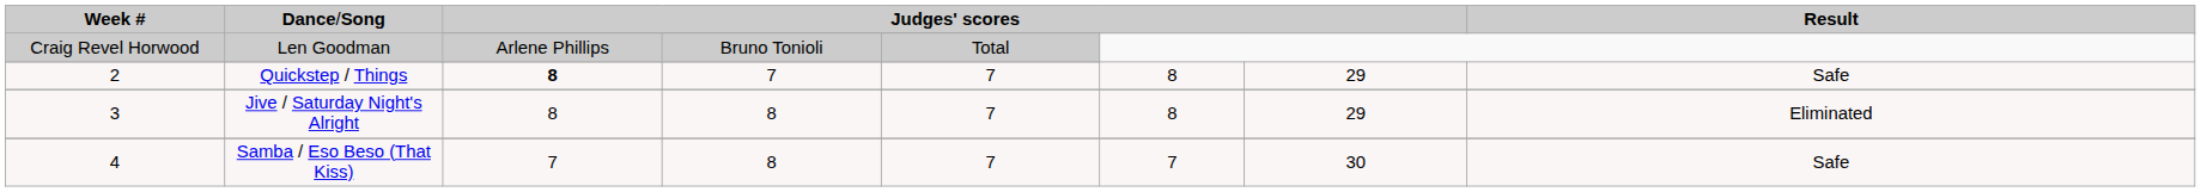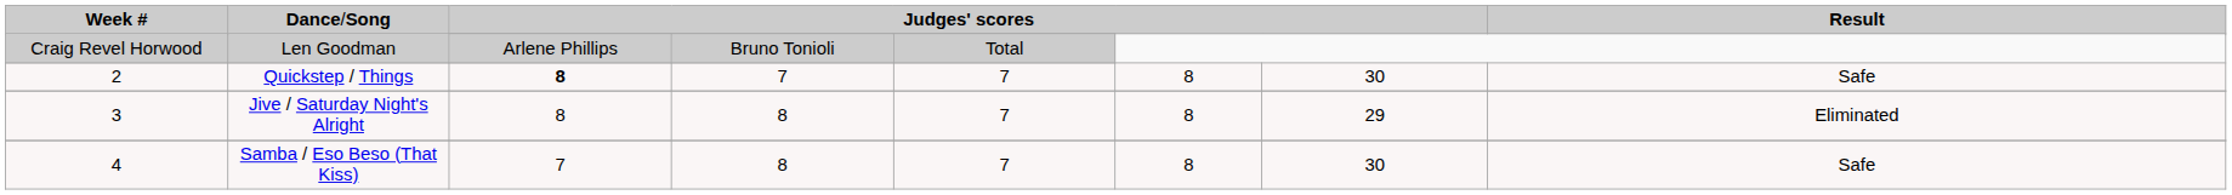 <table class="wikitable" align="center">
 <tr>
 <td rowspan="2" bgcolor="CCCCCC" align="Center"><strong>Week #</strong></td>
 <td rowspan="2" bgcolor="CCCCCC" align="Center"><strong>Dance</strong>/<strong>Song</strong></td>
 <td colspan="5" bgcolor="CCCCCC" align="Center"><strong>Judges' scores</strong></td>
 <td rowspan="2" bgcolor="CCCCCC" align="Center"><strong>Result</strong></td>
 </tr>
 <tr>
 </tr>
 <tr>
 <td bgcolor="CCCCCC" width="10%" align="center">Craig Revel Horwood</td>
 <td bgcolor="CCCCCC" width="10%" align="center">Len Goodman</td>
 <td bgcolor="CCCCCC" width="10%" align="center">Arlene Phillips</td>
 <td bgcolor="CCCCCC" width="10%" align="center">Bruno Tonioli</td>
 <td bgcolor="CCCCCC" width="10%" align="center">Total</td>
 </tr>
 <tr>
 </tr>
 <tr>
 <td align="center" bgcolor="FAF6F6">2</td>
 <td align="center" bgcolor="FAF6F6"><a href='#'>Quickstep</a> / <a href='#'>Things</a></td>
 <td align="center" bgcolor="FAF6F6"><strong>8</strong></td>
 <td align="center" bgcolor="FAF6F6">7</td>
 <td align="center" bgcolor="FAF6F6">7</td>
 <td align="center" bgcolor="FAF6F6">8</td>
-<td align="center" bgcolor="FAF6F6">29</td>
+<td align="center" bgcolor="FAF6F6">30</td>
 <td align="center" bgcolor="FAF6F6">Safe</td>
 </tr>
 <tr>
 </tr>
 <tr>
 <td align="center" bgcolor="FAF6F6">3</td>
 <td align="center" bgcolor="FAF6F6"><a href='#'>Jive</a> / <a href='#'>Saturday Night's Alright</a></td>
 <td align="center" bgcolor="FAF6F6">8</td>
 <td align="center" bgcolor="FAF6F6">8</td>
 <td align="center" bgcolor="FAF6F6">7</td>
 <td align="center" bgcolor="FAF6F6">8</td>
 <td align="center" bgcolor="FAF6F6">29</td>
 <td align="center" bgcolor="FAF6F6">Eliminated</td>
 </tr>
 <tr>
 </tr>
 <tr>
 <td align="center" bgcolor="FAF6F6">4</td>
 <td align="center" bgcolor="FAF6F6"><a href='#'>Samba</a> / <a href='#'>Eso Beso (That Kiss)</a></td>
 <td align="center" bgcolor="FAF6F6">7</td>
 <td align="center" bgcolor="FAF6F6">8</td>
 <td align="center" bgcolor="FAF6F6">7</td>
-<td align="center" bgcolor="FAF6F6">7</td>
+<td align="center" bgcolor="FAF6F6">8</td>
 <td align="center" bgcolor="FAF6F6">30</td>
 <td align="center" bgcolor="FAF6F6">Safe</td>
 </tr>
 </table>
